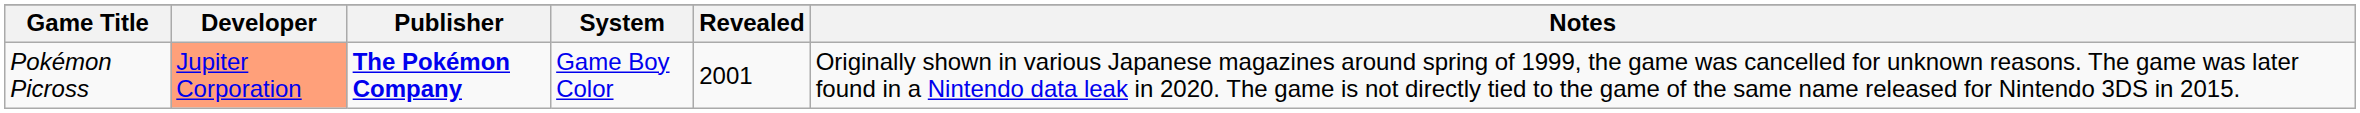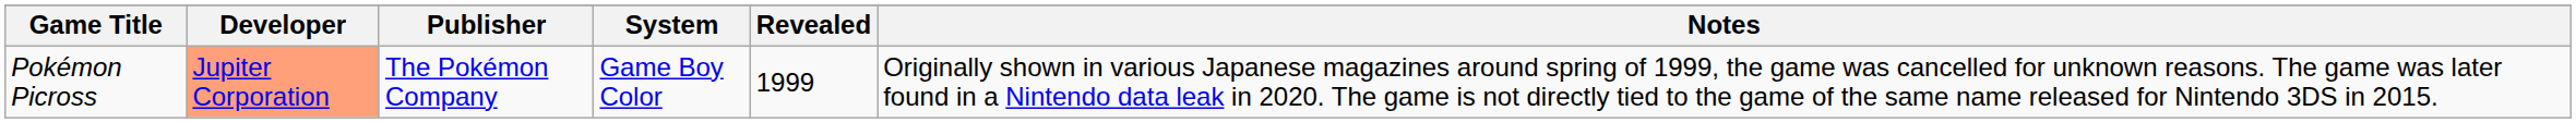 <table class="wikitable">
 <tr>
 </tr>
 <tr style="white-space:nowrap">
 <th>Game Title</th>
 <th>Developer</th>
 <th>Publisher</th>
 <th>System</th>
 <th>Revealed</th>
 <th>Notes</th>
 </tr>
 <tr>
 <td><em>Pokémon Picross</em></td>
 <td style="background: lightsalmon;"><a href='#'>Jupiter Corporation</a></td>
-<td><strong><a href='#'>The Pokémon Company</a></strong></td>
+<td><a href='#'>The Pokémon Company</a></td>
 <td><a href='#'>Game Boy Color</a></td>
-<td>2001</td>
+<td>1999</td>
 <td>Originally shown in various Japanese magazines around spring of 1999, the game was cancelled for unknown reasons. The game was later found in a <a href='#'>Nintendo data leak</a> in 2020. The game is not directly tied to the game of the same name released for Nintendo 3DS in 2015.</td>
 </tr>
 </table>
